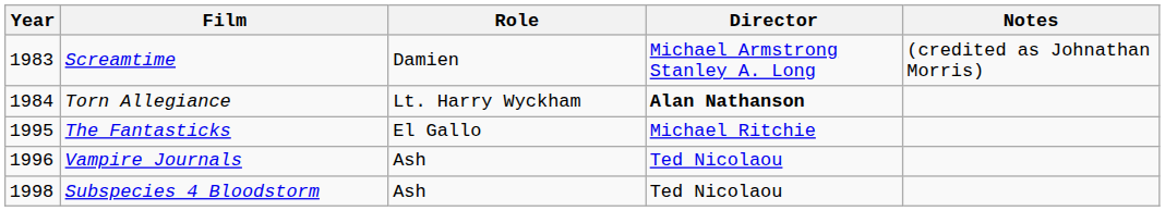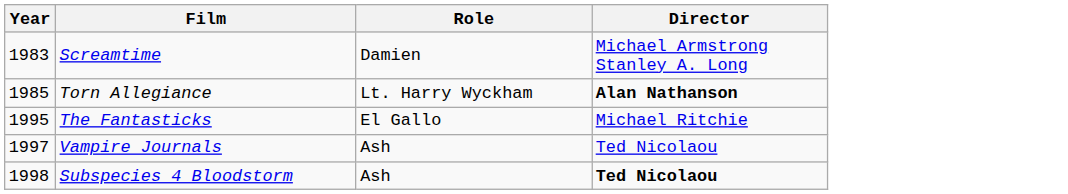 <table class="wikitable">
 <tr>
 <th width="33">Year</th>
 <th width="225">Film</th>
 <th width="175">Role</th>
 <th width="175">Director</th>
-<th width="175">Notes</th>
 </tr>
 <tr>
 <td>1983</td>
 <td><em><a href='#'>Screamtime</a></em></td>
 <td>Damien</td>
 <td><a href='#'>Michael Armstrong</a><br><a href='#'>Stanley A. Long</a></td>
-<td>(credited as Johnathan Morris)</td>
 </tr>
 <tr>
-<td>1984</td>
+<td>1985</td>
 <td><em>Torn Allegiance</em></td>
 <td>Lt. Harry Wyckham</td>
 <td><strong>Alan Nathanson</strong></td>
-<td></td>
 </tr>
 <tr>
 <td>1995</td>
 <td><em><a href='#'>The Fantasticks</a></em></td>
 <td>El Gallo</td>
 <td><a href='#'>Michael Ritchie</a></td>
-<td></td>
 </tr>
 <tr>
-<td>1996</td>
+<td>1997</td>
 <td><em><a href='#'>Vampire Journals</a></em></td>
 <td>Ash</td>
 <td><a href='#'>Ted Nicolaou</a></td>
-<td></td>
 </tr>
 <tr>
 <td>1998</td>
 <td><em><a href='#'>Subspecies 4 Bloodstorm</a></em></td>
 <td>Ash</td>
-<td>Ted Nicolaou</td>
-<td></td>
+<td><strong>Ted Nicolaou</strong></td>
 </tr>
 </table>
